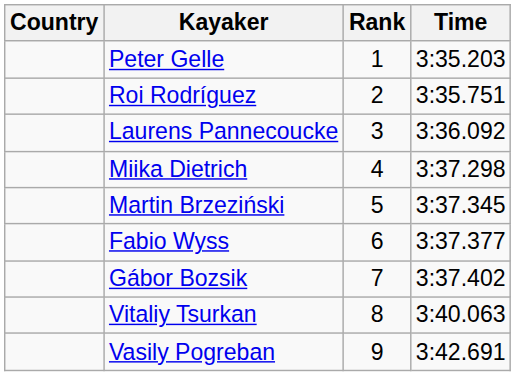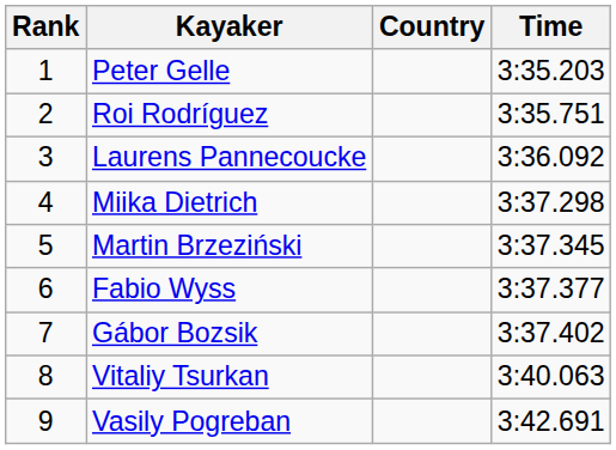 <table class="wikitable" style="text-align:center">
 <tr>
+<th>Rank</th>
+<th>Kayaker</th>
 <th>Country</th>
-<th>Kayaker</th>
-<th>Rank</th>
 <th>Time</th>
 </tr>
 <tr>
+<td>1</td>
+<td align="left"><a href='#'>Peter Gelle</a></td>
 <td align="left"></td>
-<td align="left"><a href='#'>Peter Gelle</a></td>
-<td>1</td>
 <td>3:35.203</td>
 </tr>
 <tr>
+<td>2</td>
+<td align="left"><a href='#'>Roi Rodríguez</a></td>
 <td align="left"></td>
-<td align="left"><a href='#'>Roi Rodríguez</a></td>
-<td>2</td>
 <td>3:35.751</td>
 </tr>
 <tr>
+<td>3</td>
+<td align="left"><a href='#'>Laurens Pannecoucke</a></td>
 <td align="left"></td>
-<td align="left"><a href='#'>Laurens Pannecoucke</a></td>
-<td>3</td>
 <td>3:36.092</td>
 </tr>
 <tr>
+<td>4</td>
+<td align="left"><a href='#'>Miika Dietrich</a></td>
 <td align="left"></td>
-<td align="left"><a href='#'>Miika Dietrich</a></td>
-<td>4</td>
 <td>3:37.298</td>
 </tr>
 <tr>
+<td>5</td>
+<td align="left"><a href='#'>Martin Brzeziński</a></td>
 <td align="left"></td>
-<td align="left"><a href='#'>Martin Brzeziński</a></td>
-<td>5</td>
 <td>3:37.345</td>
 </tr>
 <tr>
+<td>6</td>
+<td align="left"><a href='#'>Fabio Wyss</a></td>
 <td align="left"></td>
-<td align="left"><a href='#'>Fabio Wyss</a></td>
-<td>6</td>
 <td>3:37.377</td>
 </tr>
 <tr>
+<td>7</td>
+<td align="left"><a href='#'>Gábor Bozsik</a></td>
 <td align="left"></td>
-<td align="left"><a href='#'>Gábor Bozsik</a></td>
-<td>7</td>
 <td>3:37.402</td>
 </tr>
 <tr>
+<td>8</td>
+<td align="left"><a href='#'>Vitaliy Tsurkan</a></td>
 <td align="left"></td>
-<td align="left"><a href='#'>Vitaliy Tsurkan</a></td>
-<td>8</td>
 <td>3:40.063</td>
 </tr>
 <tr>
+<td>9</td>
+<td align="left"><a href='#'>Vasily Pogreban</a></td>
 <td align="left"></td>
-<td align="left"><a href='#'>Vasily Pogreban</a></td>
-<td>9</td>
 <td>3:42.691</td>
 </tr>
 </table>
